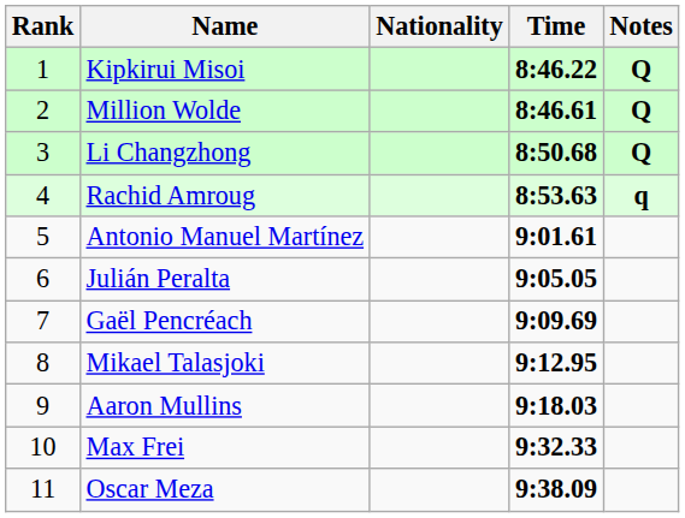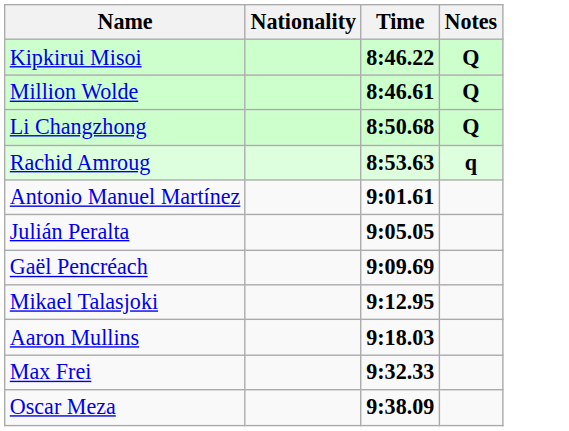 <table class="wikitable sortable" style="text-align:center">
 <tr>
-<th>Rank</th>
 <th>Name</th>
 <th>Nationality</th>
 <th>Time</th>
 <th>Notes</th>
 </tr>
 <tr bgcolor=ccffcc>
-<td>1</td>
 <td align=left><a href='#'>Kipkirui Misoi</a></td>
 <td align=left></td>
 <td><strong>8:46.22</strong></td>
 <td><strong>Q</strong></td>
 </tr>
 <tr bgcolor=ccffcc>
-<td>2</td>
 <td align=left><a href='#'>Million Wolde</a></td>
 <td align=left></td>
 <td><strong>8:46.61</strong></td>
 <td><strong>Q</strong></td>
 </tr>
 <tr bgcolor=ccffcc>
-<td>3</td>
 <td align=left><a href='#'>Li Changzhong</a></td>
 <td align=left></td>
 <td><strong>8:50.68</strong></td>
 <td><strong>Q</strong></td>
 </tr>
 <tr bgcolor=ddffdd>
-<td>4</td>
 <td align=left><a href='#'>Rachid Amroug</a></td>
 <td align=left></td>
 <td><strong>8:53.63</strong></td>
 <td><strong>q</strong></td>
 </tr>
 <tr>
-<td>5</td>
 <td align=left><a href='#'>Antonio Manuel Martínez</a></td>
 <td align=left></td>
 <td><strong>9:01.61</strong></td>
 <td></td>
 </tr>
 <tr>
-<td>6</td>
 <td align=left><a href='#'>Julián Peralta</a></td>
 <td align=left></td>
 <td><strong>9:05.05</strong></td>
 <td></td>
 </tr>
 <tr>
-<td>7</td>
 <td align=left><a href='#'>Gaël Pencréach</a></td>
 <td align=left></td>
 <td><strong>9:09.69</strong></td>
 <td></td>
 </tr>
 <tr>
-<td>8</td>
 <td align=left><a href='#'>Mikael Talasjoki</a></td>
 <td align=left></td>
 <td><strong>9:12.95</strong></td>
 <td></td>
 </tr>
 <tr>
-<td>9</td>
 <td align=left><a href='#'>Aaron Mullins</a></td>
 <td align=left></td>
 <td><strong>9:18.03</strong></td>
 <td></td>
 </tr>
 <tr>
-<td>10</td>
 <td align=left><a href='#'>Max Frei</a></td>
 <td align=left></td>
 <td><strong>9:32.33</strong></td>
 <td></td>
 </tr>
 <tr>
-<td>11</td>
 <td align=left><a href='#'>Oscar Meza</a></td>
 <td align=left></td>
 <td><strong>9:38.09</strong></td>
 <td></td>
 </tr>
 </table>
